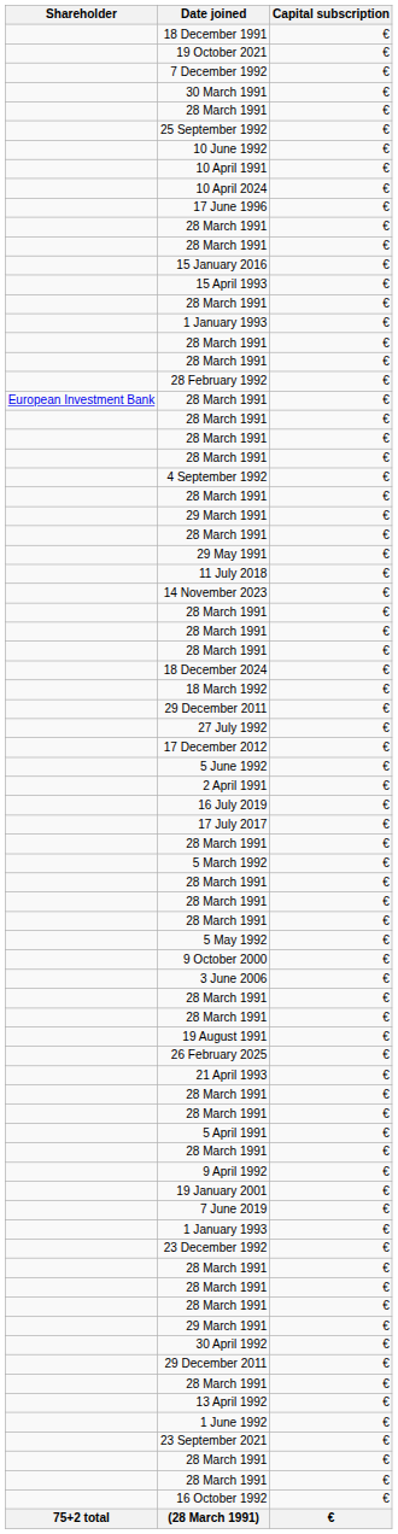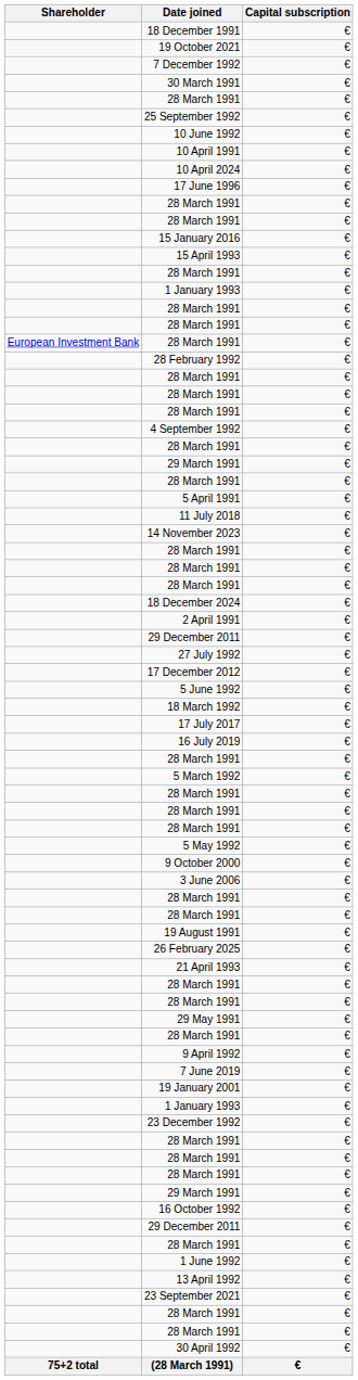 <table class="wikitable sortable" style="text-align:right">
 <tr>
 <th>Shareholder</th>
 <th>Date joined</th>
 <th>Capital subscription</th>
 </tr>
 <tr>
 <td style="text-align:left"></td>
 <td>18 December 1991</td>
 <td>€</td>
 </tr>
 <tr>
 <td style="text-align:left"></td>
 <td>19 October 2021</td>
 <td>€</td>
 </tr>
 <tr>
 <td style="text-align:left"></td>
 <td>7 December 1992</td>
 <td>€</td>
 </tr>
 <tr>
 <td style="text-align:left"></td>
 <td>30 March 1991</td>
 <td>€</td>
 </tr>
 <tr>
 <td style="text-align:left"></td>
 <td>28 March 1991</td>
 <td>€</td>
 </tr>
 <tr>
 <td style="text-align:left"></td>
 <td>25 September 1992</td>
 <td>€</td>
 </tr>
 <tr>
 <td style="text-align:left"></td>
 <td>10 June 1992</td>
 <td>€</td>
 </tr>
 <tr>
 <td style="text-align:left"></td>
 <td>10 April 1991</td>
 <td>€</td>
 </tr>
 <tr>
 <td style="text-align:left"></td>
 <td>10 April 2024</td>
 <td>€</td>
 </tr>
 <tr>
 <td style="text-align:left"></td>
 <td>17 June 1996</td>
 <td>€</td>
 </tr>
 <tr>
 <td style="text-align:left"></td>
 <td>28 March 1991</td>
 <td>€</td>
 </tr>
 <tr>
 <td style="text-align:left"></td>
 <td>28 March 1991</td>
 <td>€</td>
 </tr>
 <tr>
 <td style="text-align:left"></td>
 <td>15 January 2016</td>
 <td>€</td>
 </tr>
 <tr>
 <td style="text-align:left"></td>
 <td>15 April 1993</td>
 <td>€</td>
 </tr>
 <tr>
 <td style="text-align:left"></td>
 <td>28 March 1991</td>
 <td>€</td>
 </tr>
 <tr>
 <td style="text-align:left"></td>
 <td>1 January 1993</td>
 <td>€</td>
 </tr>
 <tr>
 <td style="text-align:left"></td>
 <td>28 March 1991</td>
 <td>€</td>
 </tr>
 <tr>
 <td style="text-align:left"></td>
 <td>28 March 1991</td>
 <td>€</td>
 </tr>
 <tr>
-<td style="text-align:left"></td>
-<td>28 February 1992</td>
+<td style="text-align:left"><a href='#'>European Investment Bank</a></td>
+<td>28 March 1991</td>
 <td>€</td>
 </tr>
 <tr>
-<td style="text-align:left"><a href='#'>European Investment Bank</a></td>
-<td>28 March 1991</td>
+<td style="text-align:left"></td>
+<td>28 February 1992</td>
 <td>€</td>
 </tr>
 <tr>
 <td style="text-align:left"></td>
 <td>28 March 1991</td>
 <td>€</td>
 </tr>
 <tr>
 <td style="text-align:left"></td>
 <td>28 March 1991</td>
 <td>€</td>
 </tr>
 <tr>
 <td style="text-align:left"></td>
 <td>28 March 1991</td>
 <td>€</td>
 </tr>
 <tr>
 <td style="text-align:left"></td>
 <td>4 September 1992</td>
 <td>€</td>
 </tr>
 <tr>
 <td style="text-align:left"></td>
 <td>28 March 1991</td>
 <td>€</td>
 </tr>
 <tr>
 <td style="text-align:left"></td>
 <td>29 March 1991</td>
 <td>€</td>
 </tr>
 <tr>
 <td style="text-align:left"></td>
 <td>28 March 1991</td>
 <td>€</td>
 </tr>
 <tr>
 <td style="text-align:left"></td>
-<td>29 May 1991</td>
+<td>5 April 1991</td>
 <td>€</td>
 </tr>
 <tr>
 <td style="text-align:left"></td>
 <td>11 July 2018</td>
 <td>€</td>
 </tr>
 <tr>
 <td style="text-align:left"></td>
 <td>14 November 2023</td>
 <td>€</td>
 </tr>
 <tr>
 <td style="text-align:left"></td>
 <td>28 March 1991</td>
 <td>€</td>
 </tr>
 <tr>
 <td style="text-align:left"></td>
 <td>28 March 1991</td>
 <td>€</td>
 </tr>
 <tr>
 <td style="text-align:left"></td>
 <td>28 March 1991</td>
 <td>€</td>
 </tr>
 <tr>
 <td style="text-align:left"></td>
 <td>18 December 2024</td>
 <td>€</td>
 </tr>
 <tr>
 <td style="text-align:left"></td>
-<td>18 March 1992</td>
+<td>2 April 1991</td>
 <td>€</td>
 </tr>
 <tr>
 <td style="text-align:left"></td>
 <td>29 December 2011</td>
 <td>€</td>
 </tr>
 <tr>
 <td style="text-align:left"></td>
 <td>27 July 1992</td>
 <td>€</td>
 </tr>
 <tr>
 <td style="text-align:left"></td>
 <td>17 December 2012</td>
 <td>€</td>
 </tr>
 <tr>
 <td style="text-align:left"></td>
 <td>5 June 1992</td>
 <td>€</td>
 </tr>
 <tr>
 <td style="text-align:left"></td>
-<td>2 April 1991</td>
+<td>18 March 1992</td>
+<td>€</td>
+</tr>
+<tr>
+<td style="text-align:left"></td>
+<td>17 July 2017</td>
 <td>€</td>
 </tr>
 <tr>
 <td style="text-align:left"></td>
 <td>16 July 2019</td>
-<td>€</td>
-</tr>
-<tr>
-<td style="text-align:left"></td>
-<td>17 July 2017</td>
 <td>€</td>
 </tr>
 <tr>
 <td style="text-align:left"></td>
 <td>28 March 1991</td>
 <td>€</td>
 </tr>
 <tr>
 <td style="text-align:left"></td>
 <td>5 March 1992</td>
 <td>€</td>
 </tr>
 <tr>
 <td style="text-align:left"></td>
 <td>28 March 1991</td>
 <td>€</td>
 </tr>
 <tr>
 <td style="text-align:left"></td>
 <td>28 March 1991</td>
 <td>€</td>
 </tr>
 <tr>
 <td style="text-align:left"></td>
 <td>28 March 1991</td>
 <td>€</td>
 </tr>
 <tr>
 <td style="text-align:left"></td>
 <td>5 May 1992</td>
 <td>€</td>
 </tr>
 <tr>
 <td style="text-align:left"></td>
 <td>9 October 2000</td>
 <td>€</td>
 </tr>
 <tr>
 <td style="text-align:left"></td>
 <td>3 June 2006</td>
 <td>€</td>
 </tr>
 <tr>
 <td style="text-align:left"></td>
 <td>28 March 1991</td>
 <td>€</td>
 </tr>
 <tr>
 <td style="text-align:left"></td>
 <td>28 March 1991</td>
 <td>€</td>
 </tr>
 <tr>
 <td style="text-align:left"></td>
 <td>19 August 1991</td>
 <td>€</td>
 </tr>
 <tr>
 <td style="text-align:left"></td>
 <td>26 February 2025</td>
 <td>€</td>
 </tr>
 <tr>
 <td style="text-align:left"></td>
 <td>21 April 1993</td>
 <td>€</td>
 </tr>
 <tr>
 <td style="text-align:left"></td>
 <td>28 March 1991</td>
 <td>€</td>
 </tr>
 <tr>
 <td style="text-align:left"></td>
 <td>28 March 1991</td>
 <td>€</td>
 </tr>
 <tr>
 <td style="text-align:left"></td>
-<td>5 April 1991</td>
+<td>29 May 1991</td>
 <td>€</td>
 </tr>
 <tr>
 <td style="text-align:left"></td>
 <td>28 March 1991</td>
 <td>€</td>
 </tr>
 <tr>
 <td style="text-align:left"></td>
 <td>9 April 1992</td>
 <td>€</td>
 </tr>
 <tr>
 <td style="text-align:left"></td>
-<td>19 January 2001</td>
+<td>7 June 2019</td>
 <td>€</td>
 </tr>
 <tr>
 <td style="text-align:left"></td>
-<td>7 June 2019</td>
+<td>19 January 2001</td>
 <td>€</td>
 </tr>
 <tr>
 <td style="text-align:left"></td>
 <td>1 January 1993</td>
 <td>€</td>
 </tr>
 <tr>
 <td style="text-align:left"></td>
 <td>23 December 1992</td>
 <td>€</td>
 </tr>
 <tr>
 <td style="text-align:left"></td>
 <td>28 March 1991</td>
 <td>€</td>
 </tr>
 <tr>
 <td style="text-align:left"></td>
 <td>28 March 1991</td>
 <td>€</td>
 </tr>
 <tr>
 <td style="text-align:left"></td>
 <td>28 March 1991</td>
 <td>€</td>
 </tr>
 <tr>
 <td style="text-align:left"></td>
 <td>29 March 1991</td>
 <td>€</td>
 </tr>
 <tr>
 <td style="text-align:left"></td>
-<td>30 April 1992</td>
+<td>16 October 1992</td>
 <td>€</td>
 </tr>
 <tr>
 <td style="text-align:left"></td>
 <td>29 December 2011</td>
 <td>€</td>
 </tr>
 <tr>
 <td style="text-align:left"></td>
 <td>28 March 1991</td>
 <td>€</td>
 </tr>
 <tr>
 <td style="text-align:left"></td>
-<td>13 April 1992</td>
+<td>1 June 1992</td>
 <td>€</td>
 </tr>
 <tr>
 <td style="text-align:left"></td>
-<td>1 June 1992</td>
+<td>13 April 1992</td>
 <td>€</td>
 </tr>
 <tr>
 <td style="text-align:left"></td>
 <td>23 September 2021</td>
 <td>€</td>
 </tr>
 <tr>
 <td style="text-align:left"></td>
 <td>28 March 1991</td>
 <td>€</td>
 </tr>
 <tr>
 <td style="text-align:left"></td>
 <td>28 March 1991</td>
 <td>€</td>
 </tr>
 <tr>
 <td style="text-align:left"></td>
-<td>16 October 1992</td>
+<td>30 April 1992</td>
 <td>€</td>
 </tr>
 <tr class="sortbottom">
 <th>75+2 total</th>
 <th>(28 March 1991)</th>
 <th>€</th>
 </tr>
 </table>
